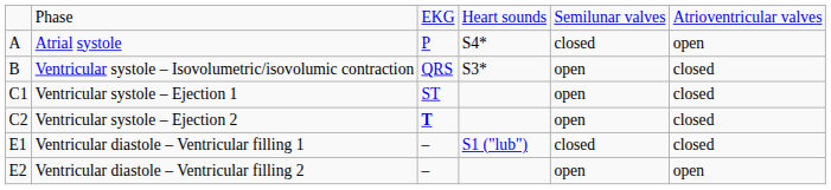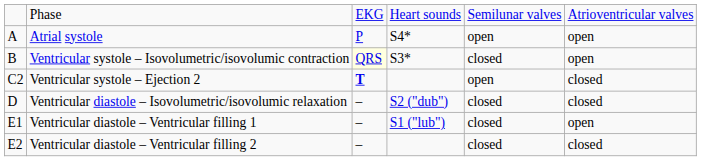 <table class="wikitable">
 <tr>
 <td></td>
 <td>Phase</td>
 <td><a href='#'>EKG</a></td>
 <td><a href='#'>Heart sounds</a></td>
 <td><a href='#'>Semilunar valves</a></td>
 <td><a href='#'>Atrioventricular valves</a></td>
 </tr>
 <tr>
 <td>A</td>
 <td><a href='#'>Atrial</a> <a href='#'>systole</a></td>
 <td><a href='#'>P</a></td>
 <td>S4*</td>
-<td>closed</td>
+<td>open</td>
 <td>open</td>
 </tr>
 <tr>
 <td>B</td>
 <td><a href='#'>Ventricular</a> systole – Isovolumetric/isovolumic contraction</td>
-<td><a href='#'>QRS</a></td>
+<td style="background: lightyellow;"><a href='#'>QRS</a></td>
 <td>S3*</td>
+<td>closed</td>
 <td>open</td>
-<td>closed</td>
-</tr>
-<tr>
-<td>C1</td>
-<td>Ventricular systole – Ejection 1</td>
-<td><a href='#'>ST</a></td>
-<td></td>
-<td>open</td>
-<td>closed</td>
 </tr>
 <tr>
 <td>C2</td>
 <td>Ventricular systole – Ejection 2</td>
 <td><strong><a href='#'>T</a></strong></td>
 <td></td>
 <td>open</td>
 <td>closed</td>
 </tr>
 <tr>
+<td>D</td>
+<td>Ventricular <a href='#'>diastole</a> – Isovolumetric/isovolumic relaxation</td>
+<td>–</td>
+<td><a href='#'>S2 ("dub")</a></td>
+<td>closed</td>
+<td>closed</td>
+</tr>
+<tr>
 <td>E1</td>
 <td>Ventricular diastole – Ventricular filling 1</td>
 <td>–</td>
 <td><a href='#'>S1 ("lub")</a></td>
 <td>closed</td>
-<td>closed</td>
+<td>open</td>
 </tr>
 <tr>
 <td>E2</td>
 <td>Ventricular diastole – Ventricular filling 2</td>
 <td>–</td>
 <td></td>
-<td>open</td>
-<td>open</td>
+<td>closed</td>
+<td>closed</td>
 </tr>
 </table>
